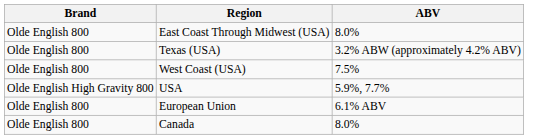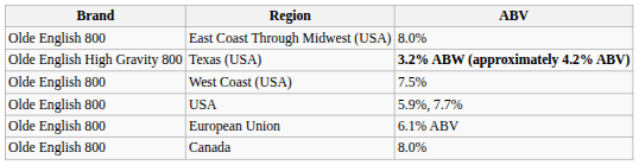 <table class="wikitable">
 <tr>
 <th>Brand</th>
 <th>Region</th>
 <th>ABV</th>
 </tr>
 <tr>
 <td>Olde English 800</td>
 <td>East Coast Through Midwest (USA)</td>
 <td>8.0%</td>
 </tr>
 <tr>
-<td>Olde English 800</td>
+<td>Olde English High Gravity 800</td>
 <td>Texas (USA)</td>
-<td>3.2% ABW (approximately 4.2% ABV)</td>
+<td><strong>3.2% ABW (approximately 4.2% ABV)</strong></td>
 </tr>
 <tr>
 <td>Olde English 800</td>
 <td>West Coast (USA)</td>
 <td>7.5%</td>
 </tr>
 <tr>
-<td>Olde English High Gravity 800</td>
+<td>Olde English 800</td>
 <td>USA</td>
 <td>5.9%, 7.7%</td>
 </tr>
 <tr>
 <td>Olde English 800</td>
 <td>European Union</td>
 <td>6.1% ABV </td>
 </tr>
 <tr>
 <td>Olde English 800</td>
 <td>Canada</td>
 <td>8.0%</td>
 </tr>
 </table>
